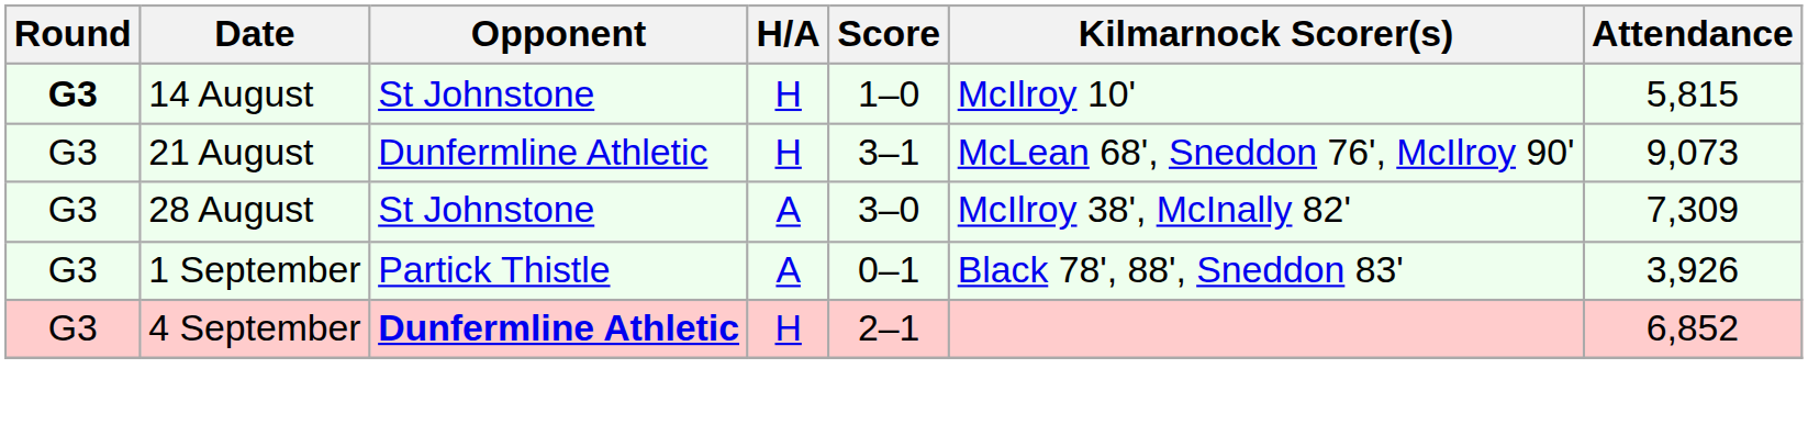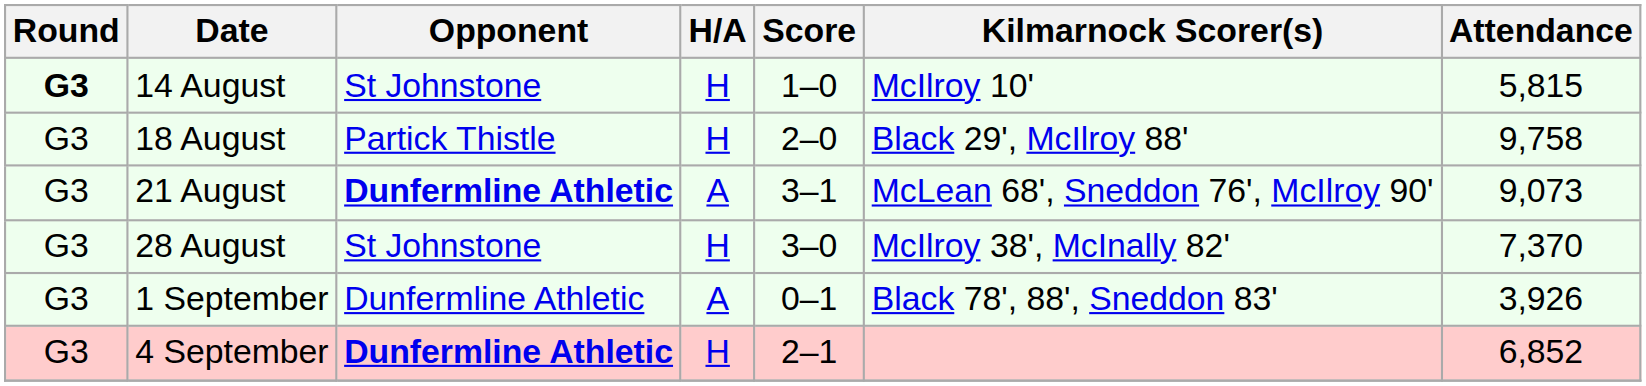 <table class="wikitable" style="text-align:center">
 <tr>
 <th>Round</th>
 <th>Date</th>
 <th>Opponent</th>
 <th>H/A</th>
 <th>Score</th>
 <th>Kilmarnock Scorer(s)</th>
 <th>Attendance</th>
 </tr>
 <tr bgcolor=#EEFFEE>
 <td><strong>G3</strong></td>
 <td align=left>14 August</td>
 <td align=left><a href='#'>St Johnstone</a></td>
 <td><a href='#'>H</a></td>
 <td>1–0</td>
 <td align=left><a href='#'>McIlroy</a> 10'</td>
 <td>5,815</td>
 </tr>
 <tr bgcolor=#EEFFEE>
 <td>G3</td>
+<td align=left>18 August</td>
+<td align=left><a href='#'>Partick Thistle</a></td>
+<td><a href='#'>H</a></td>
+<td>2–0</td>
+<td align=left><a href='#'>Black</a> 29', <a href='#'>McIlroy</a> 88'</td>
+<td>9,758</td>
+</tr>
+<tr bgcolor=#EEFFEE>
+<td>G3</td>
 <td align=left>21 August</td>
-<td align=left><a href='#'>Dunfermline Athletic</a></td>
-<td><a href='#'>H</a></td>
+<td align=left><strong><a href='#'>Dunfermline Athletic</a></strong></td>
+<td><a href='#'>A</a></td>
 <td>3–1</td>
 <td align=left><a href='#'>McLean</a> 68', <a href='#'>Sneddon</a> 76', <a href='#'>McIlroy</a> 90'</td>
 <td>9,073</td>
 </tr>
 <tr bgcolor=#EEFFEE>
 <td>G3</td>
 <td align=left>28 August</td>
 <td align=left><a href='#'>St Johnstone</a></td>
-<td><a href='#'>A</a></td>
+<td><a href='#'>H</a></td>
 <td>3–0</td>
 <td align=left><a href='#'>McIlroy</a> 38', <a href='#'>McInally</a> 82'</td>
-<td>7,309</td>
+<td>7,370</td>
 </tr>
 <tr bgcolor=#EEFFEE>
 <td>G3</td>
 <td align=left>1 September</td>
-<td align=left><a href='#'>Partick Thistle</a></td>
+<td align=left><a href='#'>Dunfermline Athletic</a></td>
 <td><a href='#'>A</a></td>
 <td>0–1</td>
 <td align=left><a href='#'>Black</a> 78', 88', <a href='#'>Sneddon</a> 83'</td>
 <td>3,926</td>
 </tr>
 <tr bgcolor=#FFCCCC>
 <td>G3</td>
 <td align=left>4 September</td>
 <td align=left><strong><a href='#'>Dunfermline Athletic</a></strong></td>
 <td><a href='#'>H</a></td>
 <td>2–1</td>
 <td align=left></td>
 <td>6,852</td>
 </tr>
 <tr>
 </tr>
 </table>
